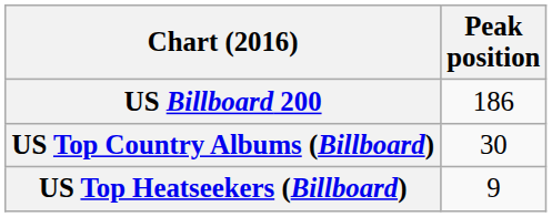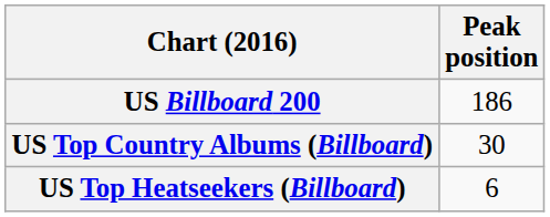 <table class="wikitable plainrowheaders" style="text-align:center;">
 <tr>
 <th>Chart (2016)</th>
 <th>Peak <br>position</th>
 </tr>
 <tr>
 <th scope="row">US <a href='#'><em>Billboard</em> 200</a></th>
 <td>186</td>
 </tr>
 <tr>
 <th scope="row">US <a href='#'>Top Country Albums</a> (<em><a href='#'>Billboard</a></em>)</th>
 <td>30</td>
 </tr>
 <tr>
 <th scope="row">US <a href='#'>Top Heatseekers</a> (<em><a href='#'>Billboard</a></em>)</th>
-<td>9</td>
+<td>6</td>
 </tr>
 </table>
